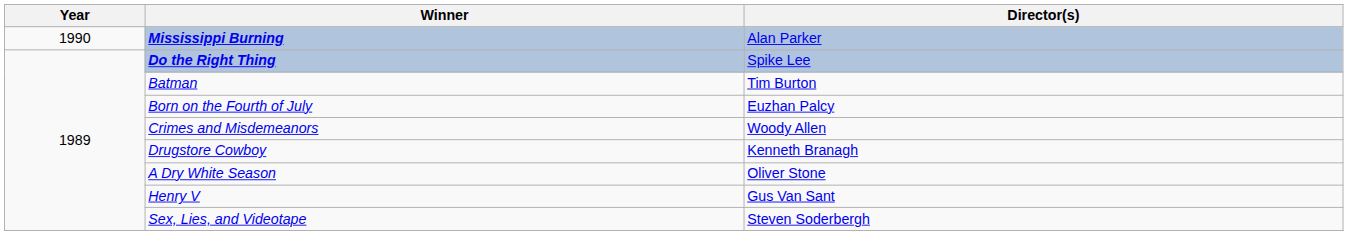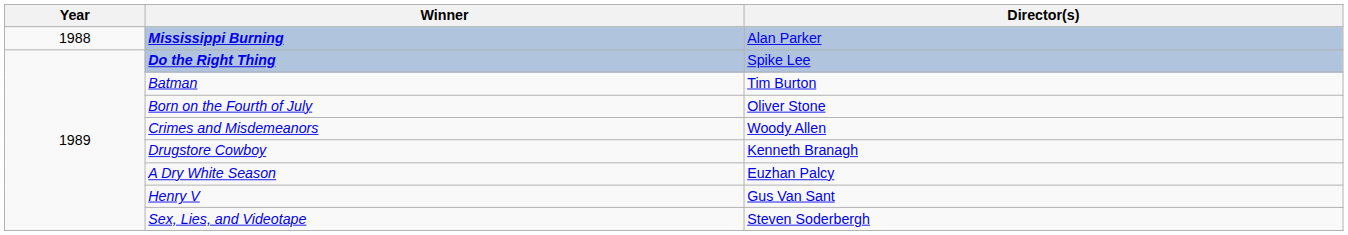 <table class="wikitable" width="95%" cellpadding="5">
 <tr>
 <th width="100"><strong>Year</strong></th>
 <th width="450"><strong>Winner</strong></th>
 <th width="450"><strong>Director(s)</strong></th>
 </tr>
 <tr>
-<td style="text-align:center;">1990</td>
+<td style="text-align:center;">1988</td>
 <td style="background:#B0C4DE;"><strong><em><a href='#'>Mississippi Burning</a></em></strong></td>
 <td style="background:#B0C4DE;"><a href='#'>Alan Parker</a></td>
 </tr>
 <tr>
 <td rowspan="8" style="text-align:center;">1989</td>
 <td style="background:#B0C4DE;"><strong><em><a href='#'>Do the Right Thing</a></em></strong></td>
 <td style="background:#B0C4DE;"><a href='#'>Spike Lee</a></td>
 </tr>
 <tr>
 <td><em><a href='#'>Batman</a></em></td>
 <td><a href='#'>Tim Burton</a></td>
 </tr>
 <tr>
 <td><em><a href='#'>Born on the Fourth of July</a></em></td>
-<td><a href='#'>Euzhan Palcy</a></td>
+<td><a href='#'>Oliver Stone</a></td>
 </tr>
 <tr>
 <td><em><a href='#'>Crimes and Misdemeanors</a></em></td>
 <td><a href='#'>Woody Allen</a></td>
 </tr>
 <tr>
 <td><em><a href='#'>Drugstore Cowboy</a></em></td>
 <td><a href='#'>Kenneth Branagh</a></td>
 </tr>
 <tr>
 <td><em><a href='#'>A Dry White Season</a></em></td>
-<td><a href='#'>Oliver Stone</a></td>
+<td><a href='#'>Euzhan Palcy</a></td>
 </tr>
 <tr>
 <td><em><a href='#'>Henry V</a></em></td>
 <td><a href='#'>Gus Van Sant</a></td>
 </tr>
 <tr>
 <td><em><a href='#'>Sex, Lies, and Videotape</a></em></td>
 <td><a href='#'>Steven Soderbergh</a></td>
 </tr>
 </table>
